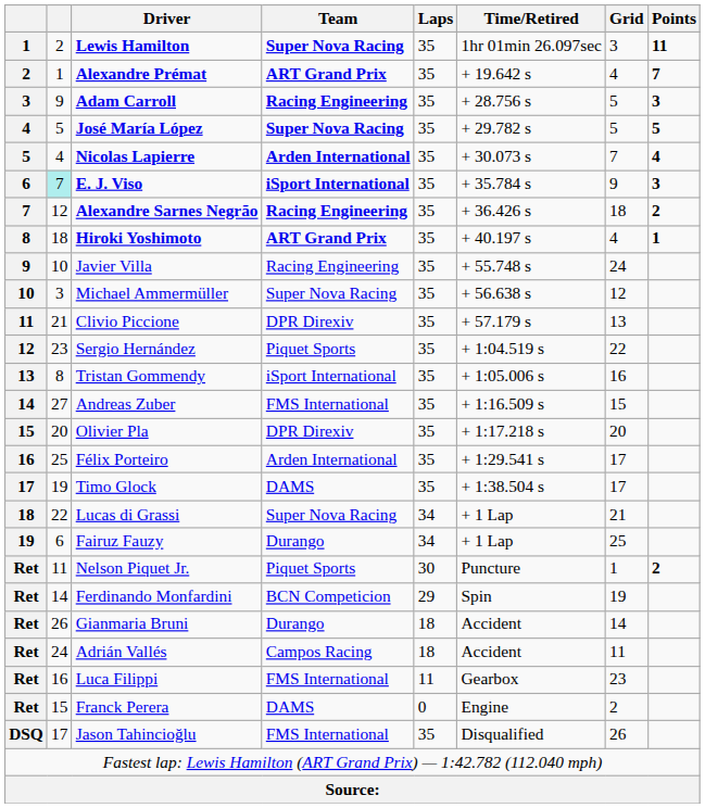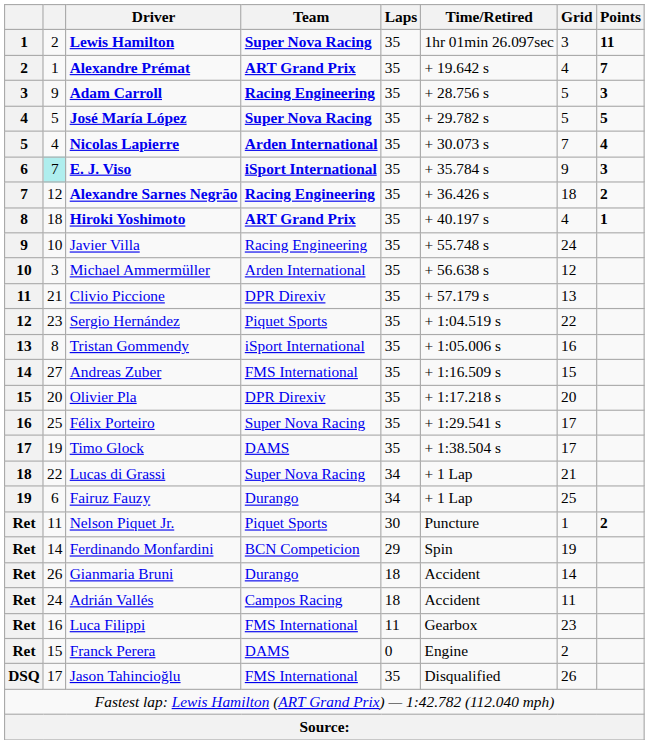 <table class="wikitable" style="font-size:85%">
 <tr>
 <th></th>
 <th></th>
 <th>Driver</th>
 <th>Team</th>
 <th>Laps</th>
 <th>Time/Retired</th>
 <th>Grid</th>
 <th>Points</th>
 </tr>
 <tr>
 <th>1</th>
 <td align="center">2</td>
 <td> <strong><a href='#'>Lewis Hamilton</a></strong></td>
 <td><strong><a href='#'>Super Nova Racing</a></strong></td>
 <td>35</td>
 <td>1hr 01min 26.097sec</td>
 <td>3</td>
 <td><strong>11</strong></td>
 </tr>
 <tr>
 <th>2</th>
 <td align="center">1</td>
 <td> <strong><a href='#'>Alexandre Prémat</a></strong></td>
 <td><strong><a href='#'>ART Grand Prix</a></strong></td>
 <td>35</td>
 <td>+ 19.642 s</td>
 <td>4</td>
 <td><strong>7</strong></td>
 </tr>
 <tr>
 <th>3</th>
 <td align="center">9</td>
 <td> <strong><a href='#'>Adam Carroll</a></strong></td>
 <td><strong><a href='#'>Racing Engineering</a></strong></td>
 <td>35</td>
 <td>+ 28.756 s</td>
 <td>5</td>
 <td><strong>3</strong></td>
 </tr>
 <tr>
 <th>4</th>
 <td align="center">5</td>
 <td> <strong><a href='#'>José María López</a></strong></td>
 <td><strong><a href='#'>Super Nova Racing</a></strong></td>
 <td>35</td>
 <td>+ 29.782 s</td>
 <td>5</td>
 <td><strong>5</strong></td>
 </tr>
 <tr>
 <th>5</th>
 <td align="center">4</td>
 <td> <strong><a href='#'>Nicolas Lapierre</a></strong></td>
 <td><strong><a href='#'>Arden International</a></strong></td>
 <td>35</td>
 <td>+ 30.073 s</td>
 <td>7</td>
 <td><strong>4</strong></td>
 </tr>
 <tr>
 <th>6</th>
 <td align="center" style="background: paleturquoise;">7</td>
 <td> <strong><a href='#'>E. J. Viso</a></strong></td>
 <td><strong><a href='#'>iSport International</a></strong></td>
 <td>35</td>
 <td>+ 35.784 s</td>
 <td>9</td>
 <td><strong>3</strong></td>
 </tr>
 <tr>
 <th>7</th>
 <td align="center">12</td>
 <td> <strong><a href='#'>Alexandre Sarnes Negrão</a></strong></td>
 <td><strong><a href='#'>Racing Engineering</a></strong></td>
 <td>35</td>
 <td>+ 36.426 s</td>
 <td>18</td>
 <td><strong>2</strong></td>
 </tr>
 <tr>
 <th>8</th>
 <td align="center">18</td>
 <td> <strong><a href='#'>Hiroki Yoshimoto</a></strong></td>
 <td><strong><a href='#'>ART Grand Prix</a></strong></td>
 <td>35</td>
 <td>+ 40.197 s</td>
 <td>4</td>
 <td><strong>1</strong></td>
 </tr>
 <tr>
 <th>9</th>
 <td align="center">10</td>
 <td> <a href='#'>Javier Villa</a></td>
 <td><a href='#'>Racing Engineering</a></td>
 <td>35</td>
 <td>+ 55.748 s</td>
 <td>24</td>
 <td></td>
 </tr>
 <tr>
 <th>10</th>
 <td align="center">3</td>
 <td> <a href='#'>Michael Ammermüller</a></td>
-<td><a href='#'>Super Nova Racing</a></td>
+<td><a href='#'>Arden International</a></td>
 <td>35</td>
 <td>+ 56.638 s</td>
 <td>12</td>
 <td></td>
 </tr>
 <tr>
 <th>11</th>
 <td align="center">21</td>
 <td> <a href='#'>Clivio Piccione</a></td>
 <td><a href='#'>DPR Direxiv</a></td>
 <td>35</td>
 <td>+ 57.179 s</td>
 <td>13</td>
 <td></td>
 </tr>
 <tr>
 <th>12</th>
 <td align="center">23</td>
 <td> <a href='#'>Sergio Hernández</a></td>
 <td><a href='#'>Piquet Sports</a></td>
 <td>35</td>
 <td>+ 1:04.519 s</td>
 <td>22</td>
 <td></td>
 </tr>
 <tr>
 <th>13</th>
 <td align="center">8</td>
 <td> <a href='#'>Tristan Gommendy</a></td>
 <td><a href='#'>iSport International</a></td>
 <td>35</td>
 <td>+ 1:05.006 s</td>
 <td>16</td>
 <td></td>
 </tr>
 <tr>
 <th>14</th>
 <td align="center">27</td>
 <td> <a href='#'>Andreas Zuber</a></td>
 <td><a href='#'>FMS International</a></td>
 <td>35</td>
 <td>+ 1:16.509 s</td>
 <td>15</td>
 <td></td>
 </tr>
 <tr>
 <th>15</th>
 <td align="center">20</td>
 <td> <a href='#'>Olivier Pla</a></td>
 <td><a href='#'>DPR Direxiv</a></td>
 <td>35</td>
 <td>+ 1:17.218 s</td>
 <td>20</td>
 <td></td>
 </tr>
 <tr>
 <th>16</th>
 <td align="center">25</td>
 <td> <a href='#'>Félix Porteiro</a></td>
-<td><a href='#'>Arden International</a></td>
+<td><a href='#'>Super Nova Racing</a></td>
 <td>35</td>
 <td>+ 1:29.541 s</td>
 <td>17</td>
 <td></td>
 </tr>
 <tr>
 <th>17</th>
 <td align="center">19</td>
 <td> <a href='#'>Timo Glock</a></td>
 <td><a href='#'>DAMS</a></td>
 <td>35</td>
 <td>+ 1:38.504 s</td>
 <td>17</td>
 <td></td>
 </tr>
 <tr>
 <th>18</th>
 <td align="center">22</td>
 <td> <a href='#'>Lucas di Grassi</a></td>
 <td><a href='#'>Super Nova Racing</a></td>
 <td>34</td>
 <td>+ 1 Lap</td>
 <td>21</td>
 <td></td>
 </tr>
 <tr>
 <th>19</th>
 <td align="center">6</td>
 <td> <a href='#'>Fairuz Fauzy</a></td>
 <td><a href='#'>Durango</a></td>
 <td>34</td>
 <td>+ 1 Lap</td>
 <td>25</td>
 <td></td>
 </tr>
 <tr>
 <th>Ret</th>
 <td align="center">11</td>
 <td> <a href='#'>Nelson Piquet Jr.</a></td>
 <td><a href='#'>Piquet Sports</a></td>
 <td>30</td>
 <td>Puncture</td>
 <td>1</td>
 <td><strong>2</strong></td>
 </tr>
 <tr>
 <th>Ret</th>
 <td align="center">14</td>
 <td> <a href='#'>Ferdinando Monfardini</a></td>
 <td><a href='#'>BCN Competicion</a></td>
 <td>29</td>
 <td>Spin</td>
 <td>19</td>
 <td></td>
 </tr>
 <tr>
 <th>Ret</th>
 <td align="center">26</td>
 <td> <a href='#'>Gianmaria Bruni</a></td>
 <td><a href='#'>Durango</a></td>
 <td>18</td>
 <td>Accident</td>
 <td>14</td>
 <td></td>
 </tr>
 <tr>
 <th>Ret</th>
 <td align="center">24</td>
 <td> <a href='#'>Adrián Vallés</a></td>
 <td><a href='#'>Campos Racing</a></td>
 <td>18</td>
 <td>Accident</td>
 <td>11</td>
 <td></td>
 </tr>
 <tr>
 <th>Ret</th>
 <td align="center">16</td>
 <td> <a href='#'>Luca Filippi</a></td>
 <td><a href='#'>FMS International</a></td>
 <td>11</td>
 <td>Gearbox</td>
 <td>23</td>
 <td></td>
 </tr>
 <tr>
 <th>Ret</th>
 <td align="center">15</td>
 <td> <a href='#'>Franck Perera</a></td>
 <td><a href='#'>DAMS</a></td>
 <td>0</td>
 <td>Engine</td>
 <td>2</td>
 <td></td>
 </tr>
 <tr>
 <th>DSQ</th>
 <td align="center">17</td>
 <td> <a href='#'>Jason Tahincioğlu</a></td>
 <td><a href='#'>FMS International</a></td>
 <td>35</td>
 <td>Disqualified</td>
 <td>26</td>
 <td></td>
 </tr>
 <tr>
 <td colspan="8" align="center"><em>Fastest lap: <a href='#'>Lewis Hamilton</a> (<a href='#'>ART Grand Prix</a>) — 1:42.782 (112.040 mph)</em></td>
 </tr>
 <tr>
 <th colspan="8">Source:</th>
 </tr>
 <tr>
 </tr>
 </table>
